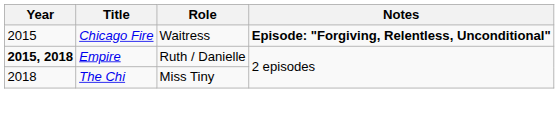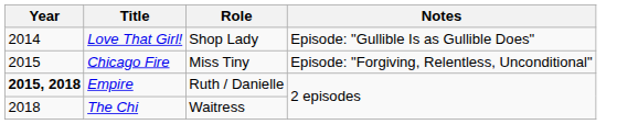 <table class="wikitable sortable">
 <tr>
 <th>Year</th>
 <th>Title</th>
 <th>Role</th>
 <th>Notes</th>
 </tr>
 <tr>
+<td>2014</td>
+<td><em><a href='#'>Love That Girl!</a></em></td>
+<td>Shop Lady</td>
+<td>Episode: "Gullible Is as Gullible Does"</td>
+</tr>
+<tr>
 <td>2015</td>
 <td><a href='#'><em>Chicago Fire</em></a></td>
-<td>Waitress</td>
-<td><strong>Episode: "Forgiving, Relentless, Unconditional"</strong></td>
+<td>Miss Tiny</td>
+<td>Episode: "Forgiving, Relentless, Unconditional"</td>
 </tr>
 <tr>
 <td><strong>2015, 2018</strong></td>
 <td><a href='#'><em>Empire</em></a></td>
 <td>Ruth / Danielle</td>
 <td rowspan="2">2 episodes</td>
 </tr>
 <tr>
 <td>2018</td>
 <td><em><a href='#'>The Chi</a></em></td>
-<td>Miss Tiny</td>
+<td>Waitress</td>
 </tr>
 </table>
